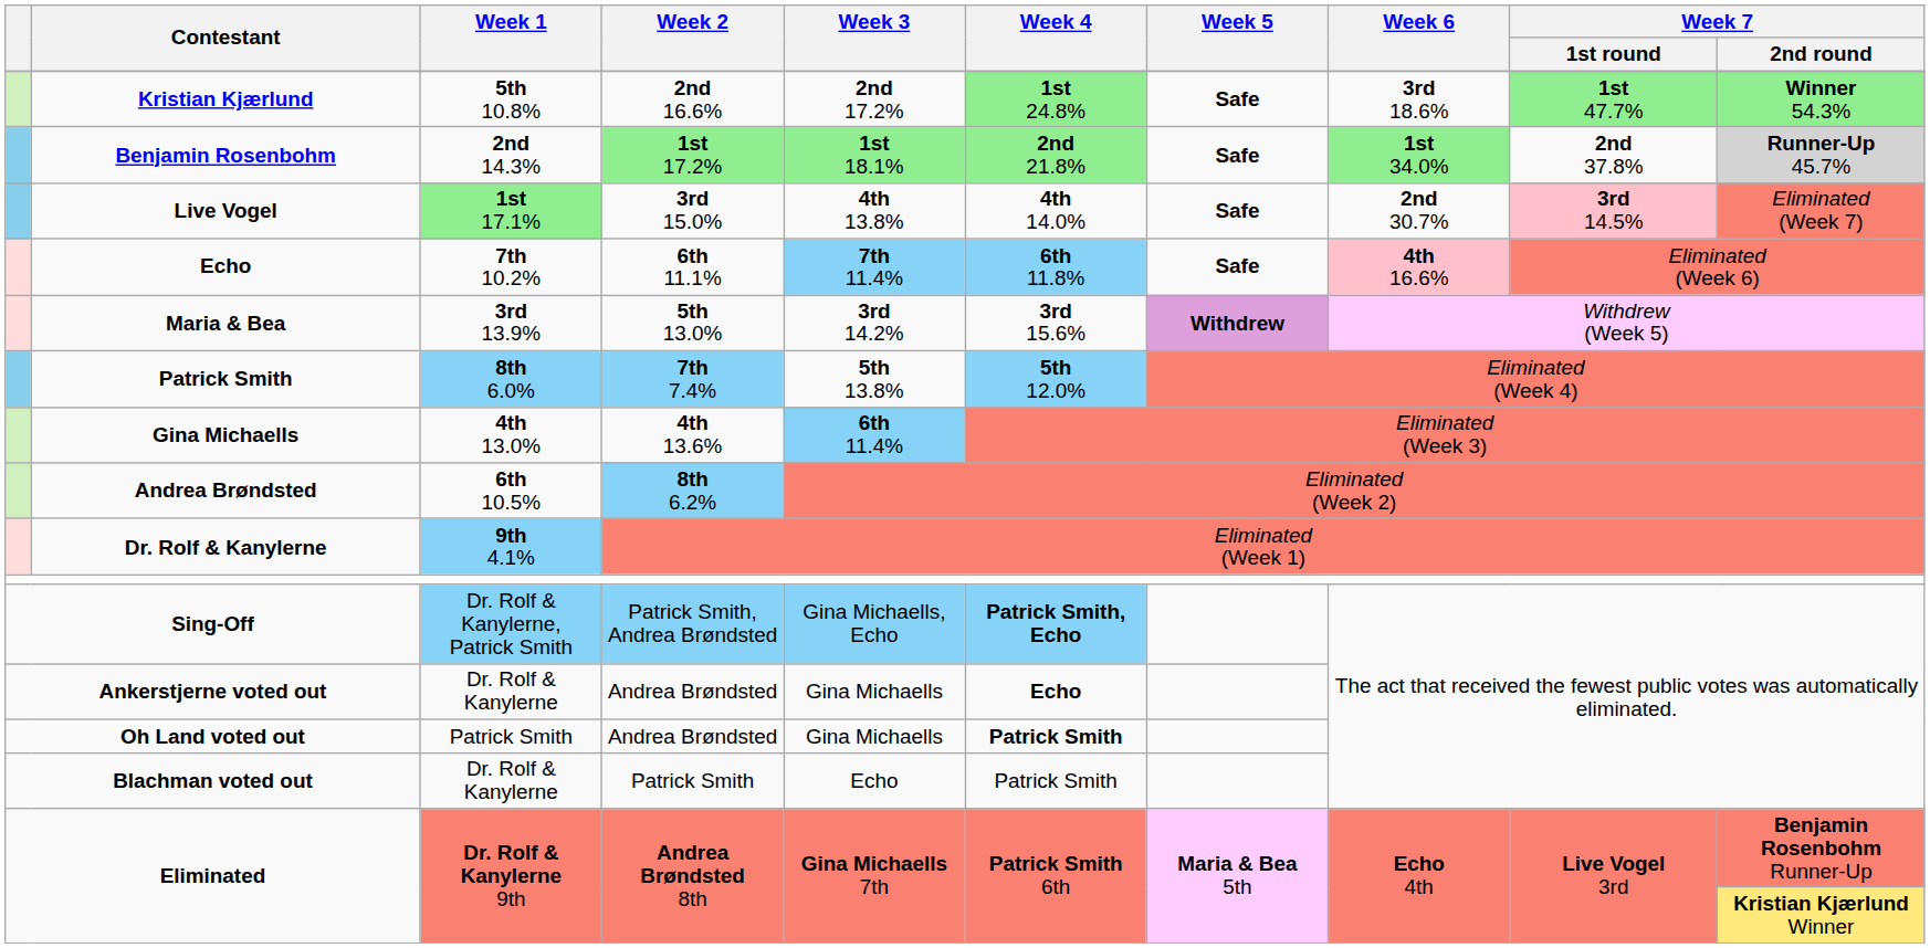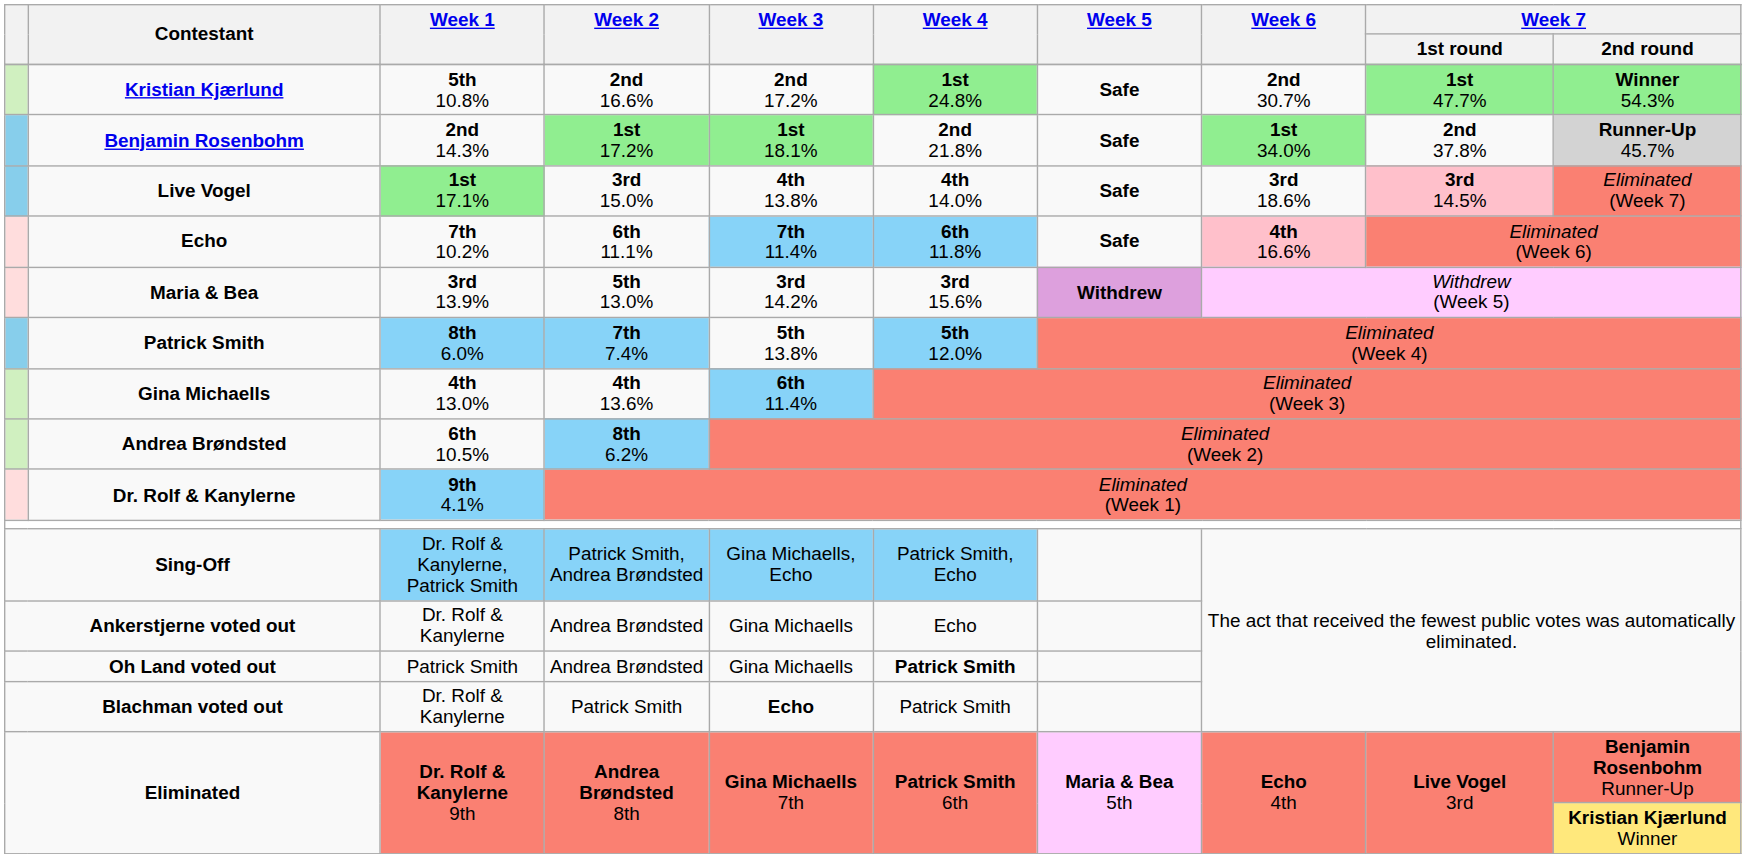 <table class="wikitable" style="text-align:center; font-size:85%">
 <tr>
 <th style="width:1%" rowspan=2></th>
 <th style="width:15%" rowspan=2>Contestant</th>
 <th style="width:7%" rowspan=2 valign=top><a href='#'>Week 1</a></th>
 <th style="width:7%" rowspan=2 valign=top><a href='#'>Week 2</a></th>
 <th style="width:7%" rowspan=2 valign=top><a href='#'>Week 3</a></th>
 <th style="width:7%" rowspan=2 valign=top><a href='#'>Week 4</a></th>
 <th style="width:7%" rowspan=2 valign=top><a href='#'>Week 5</a></th>
 <th style="width:7%" rowspan=2 valign=top><a href='#'>Week 6</a></th>
 <th colspan=2><a href='#'>Week 7</a></th>
 </tr>
 <tr>
 <th style="width:8%">1st round</th>
 <th style="width:8%">2nd round</th>
 </tr>
 <tr>
 </tr>
 <tr>
 <td style="background:#d0f0c0"></td>
 <td><strong><a href='#'>Kristian Kjærlund</a></strong></td>
 <td><strong>5th</strong><br>10.8%</td>
 <td><strong>2nd</strong><br>16.6%</td>
 <td><strong>2nd</strong><br>17.2%</td>
 <td style="background:lightgreen"><strong>1st</strong><br>24.8%</td>
 <td><strong>Safe</strong></td>
-<td><strong>3rd</strong><br>18.6%</td>
+<td><strong>2nd</strong><br>30.7%</td>
 <td style="background:lightgreen"><strong>1st</strong><br>47.7%</td>
 <td style="background:lightgreen"><strong>Winner</strong><br>54.3%</td>
 </tr>
 <tr>
 <td style="background:#87ceeb"></td>
 <td><strong><a href='#'>Benjamin Rosenbohm</a></strong></td>
 <td><strong>2nd</strong><br>14.3%</td>
 <td style="background:lightgreen"><strong>1st</strong><br>17.2%</td>
 <td style="background:lightgreen"><strong>1st</strong><br>18.1%</td>
-<td style="background: lightgreen;"><strong>2nd</strong><br>21.8%</td>
+<td><strong>2nd</strong><br>21.8%</td>
 <td><strong>Safe</strong></td>
 <td style="background:lightgreen"><strong>1st</strong><br>34.0%</td>
 <td><strong>2nd</strong> <br>37.8%</td>
 <td style="background:lightgrey"><strong>Runner-Up</strong><br>45.7%</td>
 </tr>
 <tr>
 <td style="background:#87ceeb"></td>
 <td><strong>Live Vogel</strong></td>
 <td style="background:lightgreen"><strong>1st</strong><br>17.1%</td>
 <td><strong>3rd</strong><br>15.0%</td>
 <td><strong>4th</strong><br>13.8%</td>
 <td><strong>4th</strong><br>14.0%</td>
 <td><strong>Safe</strong></td>
-<td><strong>2nd</strong><br>30.7%</td>
+<td><strong>3rd</strong><br>18.6%</td>
 <td style="background:pink"><strong>3rd</strong><br>14.5%</td>
 <td bgcolor="salmon" colspan=1><em>Eliminated</em><br>(Week 7)</td>
 </tr>
 <tr>
 <td style="background:#FFDDDD"></td>
 <td><strong>Echo</strong></td>
 <td><strong>7th</strong><br>10.2%</td>
 <td><strong>6th</strong><br>11.1%</td>
 <td style="background:#87D3F8"><strong>7th</strong><br>11.4%</td>
 <td style="background:#87D3F8"><strong>6th</strong><br>11.8%</td>
 <td><strong>Safe</strong></td>
 <td style="background:pink"><strong>4th</strong><br>16.6%</td>
 <td bgcolor="salmon" colspan=3><em>Eliminated</em><br>(Week 6)</td>
 </tr>
 <tr>
 <td style="background:#FFDDDD"></td>
 <td><strong>Maria & Bea</strong></td>
 <td><strong>3rd</strong><br>13.9%</td>
 <td><strong>5th</strong><br>13.0%</td>
 <td><strong>3rd</strong><br>14.2%</td>
 <td><strong>3rd</strong><br>15.6%</td>
 <td style="background:#DDA0DD"><strong>Withdrew</strong></td>
 <td bgcolor="#ffccff" colspan=4><em>Withdrew</em><br>(Week 5)</td>
 </tr>
 <tr>
 <td style="background:#87ceeb"></td>
 <td><strong>Patrick Smith</strong></td>
 <td style="background:#87D3F8"><strong>8th</strong><br>6.0%</td>
 <td style="background:#87D3F8"><strong>7th</strong><br>7.4%</td>
 <td><strong>5th</strong><br>13.8%</td>
 <td style="background:#87D3F8"><strong>5th</strong><br>12.0%</td>
 <td bgcolor="salmon" colspan=5><em>Eliminated</em><br>(Week 4)</td>
 </tr>
 <tr>
 <td style="background:#d0f0c0"></td>
 <td><strong>Gina Michaells</strong></td>
 <td><strong>4th</strong><br>13.0%</td>
 <td><strong>4th</strong><br>13.6%</td>
 <td style="background:#87D3F8"><strong>6th</strong><br>11.4%</td>
 <td bgcolor="salmon" colspan=6><em>Eliminated</em><br>(Week 3)</td>
 </tr>
 <tr>
 <td style="background:#d0f0c0"></td>
 <td><strong>Andrea Brøndsted</strong></td>
 <td><strong>6th</strong><br>10.5%</td>
 <td style="background:#87D3F8"><strong>8th</strong><br>6.2%</td>
 <td bgcolor="salmon" colspan=7><em>Eliminated</em><br>(Week 2)</td>
 </tr>
 <tr>
 <td style="background:#FFDDDD"></td>
 <td><strong>Dr. Rolf & Kanylerne</strong></td>
 <td style="background:#87D3F8"><strong>9th</strong><br>4.1%</td>
 <td bgcolor="salmon" colspan=8><em>Eliminated</em><br>(Week 1)</td>
 </tr>
 <tr>
 <td style="background:#FFFFFF" colspan=10></td>
 </tr>
 <tr>
 <td colspan=2><strong>Sing-Off</strong></td>
 <td style="background:#87D3F8">Dr. Rolf & Kanylerne,<br>Patrick Smith</td>
 <td style="background:#87D3F8">Patrick Smith,<br>Andrea Brøndsted</td>
 <td style="background:#87D3F8">Gina Michaells,<br>Echo</td>
-<td style="background:#87D3F8"><strong>Patrick Smith,<br>Echo</strong></td>
+<td style="background:#87D3F8">Patrick Smith,<br>Echo</td>
 <td></td>
 <td colspan=4 rowspan=4>The act that received the fewest public votes was automatically eliminated.</td>
 </tr>
 <tr>
 <td colspan=2><strong>Ankerstjerne voted out</strong></td>
 <td>Dr. Rolf & Kanylerne</td>
 <td>Andrea Brøndsted</td>
 <td>Gina Michaells</td>
-<td><strong>Echo</strong></td>
+<td>Echo</td>
 <td></td>
 </tr>
 <tr>
 <td colspan=2><strong>Oh Land voted out</strong></td>
 <td>Patrick Smith</td>
 <td>Andrea Brøndsted</td>
 <td>Gina Michaells</td>
 <td><strong>Patrick Smith</strong></td>
 <td></td>
 </tr>
 <tr>
 <td colspan=2><strong>Blachman voted out</strong></td>
 <td>Dr. Rolf & Kanylerne</td>
 <td>Patrick Smith</td>
-<td>Echo</td>
+<td><strong>Echo</strong></td>
 <td>Patrick Smith</td>
 <td></td>
 </tr>
 <tr>
 <td colspan=2 rowspan=2><strong>Eliminated</strong></td>
 <td style="background:#FA8072" rowspan=2><strong>Dr. Rolf & Kanylerne</strong><br>9th</td>
 <td style="background:#FA8072" rowspan=2><strong>Andrea Brøndsted</strong><br>8th</td>
 <td style="background:#FA8072" rowspan=2><strong>Gina Michaells</strong><br>7th</td>
 <td style="background:#FA8072" rowspan=2><strong>Patrick Smith</strong><br>6th</td>
 <td style="background:#FFCCFF" rowspan=2><strong>Maria & Bea</strong> <br>5th</td>
 <td style="background:#FA8072" rowspan=2><strong>Echo</strong><br>4th</td>
 <td style="background:#FA8072" rowspan=2><strong>Live Vogel</strong> <br>3rd</td>
 <td style="background:#FA8072"><strong> Benjamin Rosenbohm</strong><br>Runner-Up</td>
 </tr>
 <tr>
 <td style="background:#FFE87C"><strong>Kristian Kjærlund</strong><br>Winner</td>
 </tr>
 <tr>
 </tr>
 </table>
